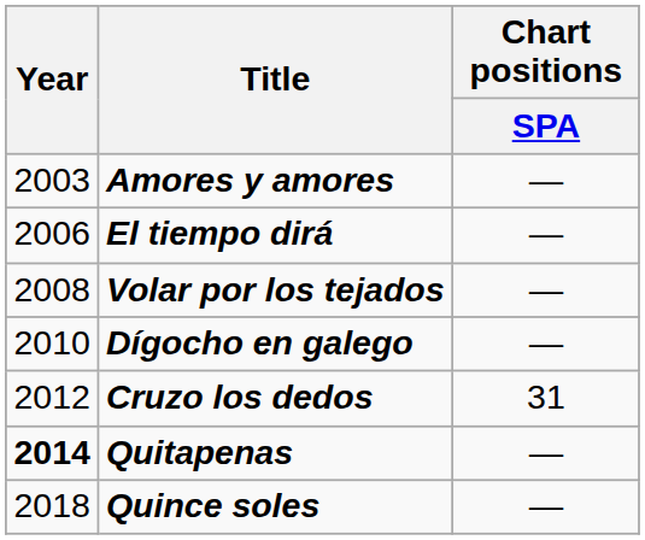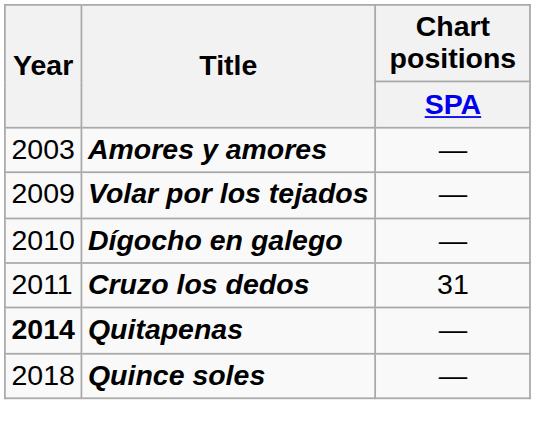 <table class="wikitable">
 <tr>
 <th rowspan="2">Year</th>
 <th rowspan="2">Title</th>
 <th colspan="1">Chart positions</th>
 </tr>
 <tr>
 <th style="width:5em;font-size:100%"><a href='#'>SPA</a><br></th>
 </tr>
 <tr>
 <td>2003</td>
 <td><strong><em>Amores y amores</em></strong><br></td>
 <td align="center">—</td>
 </tr>
 <tr>
-<td>2006</td>
-<td><strong><em>El tiempo dirá</em></strong></td>
-<td align="center">—</td>
-</tr>
-<tr>
-<td>2008</td>
+<td>2009</td>
 <td><strong><em>Volar por los tejados</em></strong></td>
 <td align="center">—</td>
 </tr>
 <tr>
 <td>2010</td>
 <td><strong><em>Dígocho en galego</em></strong></td>
 <td align="center">—</td>
 </tr>
 <tr>
-<td>2012</td>
+<td>2011</td>
 <td><strong><em>Cruzo los dedos</em></strong></td>
 <td align="center">31</td>
 </tr>
 <tr>
 <td><strong>2014</strong></td>
 <td><strong><em>Quitapenas</em></strong></td>
 <td align="center">—</td>
 </tr>
 <tr>
 <td>2018</td>
 <td><strong><em>Quince soles</em></strong></td>
 <td align="center">—</td>
 </tr>
 </table>
